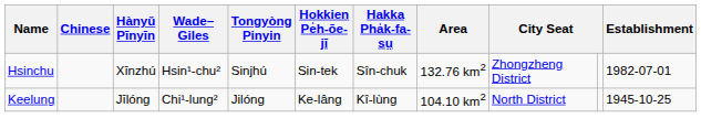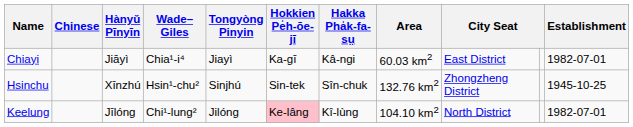 <table class=wikitable>
 <tr>
 <th>Name</th>
 <th><a href='#'>Chinese</a></th>
 <th><a href='#'>Hànyǔ<br>Pīnyīn</a></th>
 <th><a href='#'>Wade–Giles</a></th>
 <th><a href='#'>Tongyòng<br>Pinyin</a></th>
 <th><a href='#'>Hokkien</a><br><a href='#'>Pe̍h-ōe-jī</a></th>
 <th><a href='#'>Hakka</a><br><a href='#'>Pha̍k-fa-sṳ</a></th>
 <th>Area</th>
 <th colspan=2 class="unsortable">City Seat</th>
 <th>Establishment</th>
 </tr>
 <tr>
+<td><a href='#'>Chiayi</a></td>
+<td><span></span></td>
+<td>Jiāyì</td>
+<td>Chia¹-i⁴</td>
+<td>Jiayì</td>
+<td>Ka-gī</td>
+<td>Kâ-ngi</td>
+<td>60.03 km<sup>2</sup></td>
+<td><a href='#'>East District</a></td>
+<td></td>
+<td>1982-07-01</td>
+</tr>
+<tr>
 <td><a href='#'>Hsinchu</a></td>
 <td><span></span></td>
 <td>Xīnzhú</td>
 <td>Hsin¹-chu²</td>
 <td>Sinjhú</td>
 <td>Sin-tek</td>
 <td>Sîn-chuk</td>
 <td>132.76 km<sup>2</sup></td>
 <td><a href='#'>Zhongzheng District</a></td>
 <td></td>
-<td>1982-07-01</td>
+<td>1945-10-25</td>
 </tr>
 <tr>
 <td><a href='#'>Keelung</a></td>
 <td><span></span></td>
 <td>Jīlóng</td>
 <td>Chi¹-lung²</td>
 <td>Jilóng</td>
-<td>Ke-lâng</td>
+<td style="background: pink;">Ke-lâng</td>
 <td>Kî-lùng</td>
 <td>104.10 km<sup>2</sup></td>
 <td><a href='#'>North District</a></td>
 <td></td>
-<td>1945-10-25</td>
+<td>1982-07-01</td>
 </tr>
 </table>
